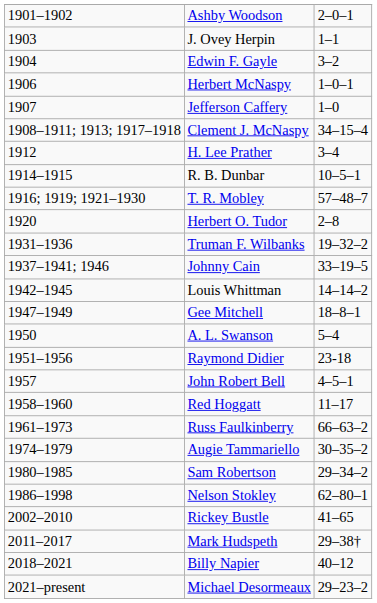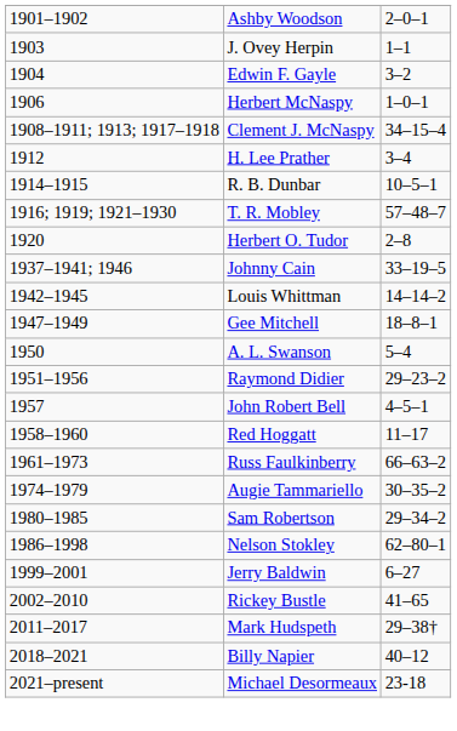 <table class="wikitable">
 <tr>
 </tr>
 <tr>
 <td>1901–1902</td>
 <td><a href='#'>Ashby Woodson</a></td>
 <td>2–0–1</td>
 </tr>
 <tr>
 <td>1903</td>
 <td>J. Ovey Herpin</td>
 <td>1–1</td>
 </tr>
 <tr>
 <td>1904</td>
 <td><a href='#'>Edwin F. Gayle</a></td>
 <td>3–2</td>
 </tr>
 <tr>
 <td>1906</td>
 <td><a href='#'>Herbert McNaspy</a></td>
 <td>1–0–1</td>
-</tr>
-<tr>
-<td>1907</td>
-<td><a href='#'>Jefferson Caffery</a></td>
-<td>1–0</td>
 </tr>
 <tr>
 <td>1908–1911; 1913; 1917–1918</td>
 <td><a href='#'>Clement J. McNaspy</a></td>
 <td>34–15–4</td>
 </tr>
 <tr>
 <td>1912</td>
 <td><a href='#'>H. Lee Prather</a></td>
 <td>3–4</td>
 </tr>
 <tr>
 <td>1914–1915</td>
 <td>R. B. Dunbar</td>
 <td>10–5–1</td>
 </tr>
 <tr>
 <td>1916; 1919; 1921–1930</td>
 <td><a href='#'>T. R. Mobley</a></td>
 <td>57–48–7</td>
 </tr>
 <tr>
 <td>1920</td>
 <td><a href='#'>Herbert O. Tudor</a></td>
 <td>2–8</td>
 </tr>
 <tr>
-<td>1931–1936</td>
-<td><a href='#'>Truman F. Wilbanks</a></td>
-<td>19–32–2</td>
-</tr>
-<tr>
 <td>1937–1941; 1946</td>
 <td><a href='#'>Johnny Cain</a></td>
 <td>33–19–5</td>
 </tr>
 <tr>
 <td>1942–1945</td>
 <td>Louis Whittman</td>
 <td>14–14–2</td>
 </tr>
 <tr>
 <td>1947–1949</td>
 <td><a href='#'>Gee Mitchell</a></td>
 <td>18–8–1</td>
 </tr>
 <tr>
 <td>1950</td>
 <td><a href='#'>A. L. Swanson</a></td>
 <td>5–4</td>
 </tr>
 <tr>
 <td>1951–1956</td>
 <td><a href='#'>Raymond Didier</a></td>
-<td>23-18</td>
+<td>29–23–2</td>
 </tr>
 <tr>
 <td>1957</td>
 <td><a href='#'>John Robert Bell</a></td>
 <td>4–5–1</td>
 </tr>
 <tr>
 <td>1958–1960</td>
 <td><a href='#'>Red Hoggatt</a></td>
 <td>11–17</td>
 </tr>
 <tr>
 <td>1961–1973</td>
 <td><a href='#'>Russ Faulkinberry</a></td>
 <td>66–63–2</td>
 </tr>
 <tr>
 <td>1974–1979</td>
 <td><a href='#'>Augie Tammariello</a></td>
 <td>30–35–2</td>
 </tr>
 <tr>
 <td>1980–1985</td>
 <td><a href='#'>Sam Robertson</a></td>
 <td>29–34–2</td>
 </tr>
 <tr>
 <td>1986–1998</td>
 <td><a href='#'>Nelson Stokley</a></td>
 <td>62–80–1</td>
 </tr>
 <tr>
+<td>1999–2001</td>
+<td><a href='#'>Jerry Baldwin</a></td>
+<td>6–27</td>
+</tr>
+<tr>
 <td>2002–2010</td>
 <td><a href='#'>Rickey Bustle</a></td>
 <td>41–65</td>
 </tr>
 <tr>
 <td>2011–2017</td>
 <td><a href='#'>Mark Hudspeth</a></td>
 <td>29–38†</td>
 </tr>
 <tr>
 <td>2018–2021</td>
 <td><a href='#'>Billy Napier</a></td>
 <td>40–12</td>
 </tr>
 <tr>
 <td>2021–present</td>
 <td><a href='#'>Michael Desormeaux</a></td>
-<td>29–23–2</td>
+<td>23-18</td>
 </tr>
 </table>
